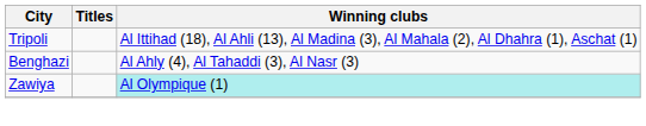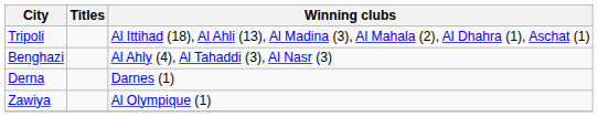 <table class="wikitable" style="text-align: left;">
 <tr>
 <th>City</th>
 <th>Titles</th>
 <th>Winning clubs</th>
 </tr>
 <tr>
 <td><a href='#'>Tripoli</a></td>
 <td></td>
 <td><a href='#'>Al Ittihad</a> (18), <a href='#'>Al Ahli</a> (13), <a href='#'>Al Madina</a> (3), <a href='#'>Al Mahala</a> (2), <a href='#'>Al Dhahra</a> (1), <a href='#'>Aschat</a> (1)</td>
 </tr>
 <tr>
 <td><a href='#'>Benghazi</a></td>
 <td></td>
 <td><a href='#'>Al Ahly</a> (4), <a href='#'>Al Tahaddi</a> (3), <a href='#'>Al Nasr</a> (3)</td>
 </tr>
 <tr>
+<td><a href='#'>Derna</a></td>
+<td></td>
+<td><a href='#'>Darnes</a> (1)</td>
+</tr>
+<tr>
 <td><a href='#'>Zawiya</a></td>
 <td></td>
-<td style="background: paleturquoise;"><a href='#'>Al Olympique</a> (1)</td>
+<td><a href='#'>Al Olympique</a> (1)</td>
 </tr>
 <tr>
 </tr>
 </table>
